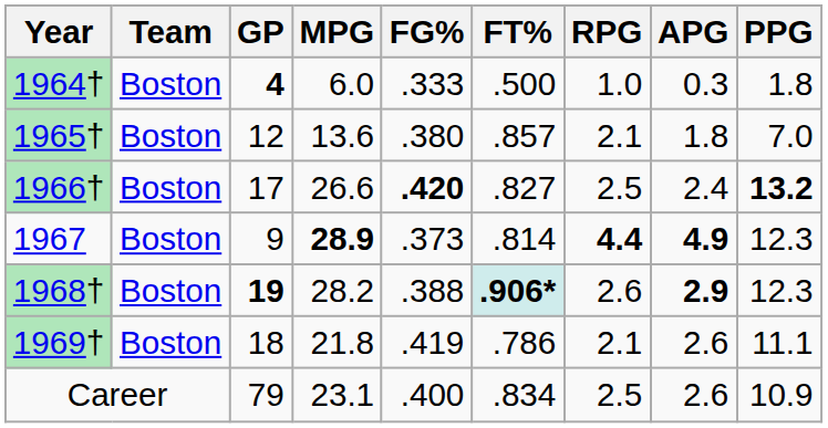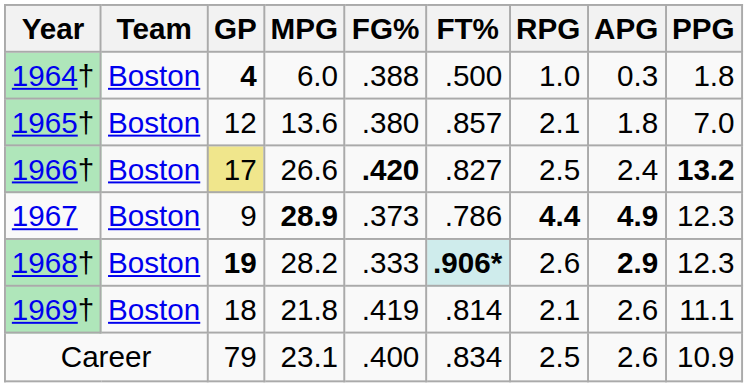 <table class="wikitable sortable" style="font-size:95%; text-align:right;">
 <tr>
 <th>Year</th>
 <th>Team</th>
 <th>GP</th>
 <th>MPG</th>
 <th>FG%</th>
 <th>FT%</th>
 <th>RPG</th>
 <th>APG</th>
 <th>PPG</th>
 </tr>
 <tr>
 <td style="text-align:left;background:#afe6ba;"><a href='#'>1964</a>†</td>
 <td style="text-align:left;"><a href='#'>Boston</a></td>
 <td><strong>4</strong></td>
 <td>6.0</td>
-<td>.333</td>
+<td>.388</td>
 <td>.500</td>
 <td>1.0</td>
 <td>0.3</td>
 <td>1.8</td>
 </tr>
 <tr>
 <td style="text-align:left;background:#afe6ba;"><a href='#'>1965</a>†</td>
 <td style="text-align:left;"><a href='#'>Boston</a></td>
 <td>12</td>
 <td>13.6</td>
 <td>.380</td>
 <td>.857</td>
 <td>2.1</td>
 <td>1.8</td>
 <td>7.0</td>
 </tr>
 <tr>
 <td style="text-align:left;background:#afe6ba;"><a href='#'>1966</a>†</td>
 <td style="text-align:left;"><a href='#'>Boston</a></td>
-<td>17</td>
+<td style="background: khaki;">17</td>
 <td>26.6</td>
 <td><strong>.420</strong></td>
 <td>.827</td>
 <td>2.5</td>
 <td>2.4</td>
 <td><strong>13.2</strong></td>
 </tr>
 <tr>
 <td style="text-align:left;"><a href='#'>1967</a></td>
 <td style="text-align:left;"><a href='#'>Boston</a></td>
 <td>9</td>
 <td><strong>28.9</strong></td>
 <td>.373</td>
-<td>.814</td>
+<td>.786</td>
 <td><strong>4.4</strong></td>
 <td><strong>4.9</strong></td>
 <td>12.3</td>
 </tr>
 <tr>
 <td style="text-align:left;background:#afe6ba;"><a href='#'>1968</a>†</td>
 <td style="text-align:left;"><a href='#'>Boston</a></td>
 <td><strong>19</strong></td>
 <td>28.2</td>
-<td>.388</td>
+<td>.333</td>
 <td style="background:#cfecec;"><strong>.906*</strong></td>
 <td>2.6</td>
 <td><strong>2.9</strong></td>
 <td>12.3</td>
 </tr>
 <tr>
 <td style="text-align:left;background:#afe6ba;"><a href='#'>1969</a>†</td>
 <td style="text-align:left;"><a href='#'>Boston</a></td>
 <td>18</td>
 <td>21.8</td>
 <td>.419</td>
-<td>.786</td>
+<td>.814</td>
 <td>2.1</td>
 <td>2.6</td>
 <td>11.1</td>
 </tr>
 <tr class="sortbottom">
 <td colspan="2" style="text-align:center;">Career</td>
 <td>79</td>
 <td>23.1</td>
 <td>.400</td>
 <td>.834</td>
 <td>2.5</td>
 <td>2.6</td>
 <td>10.9</td>
 </tr>
 </table>
